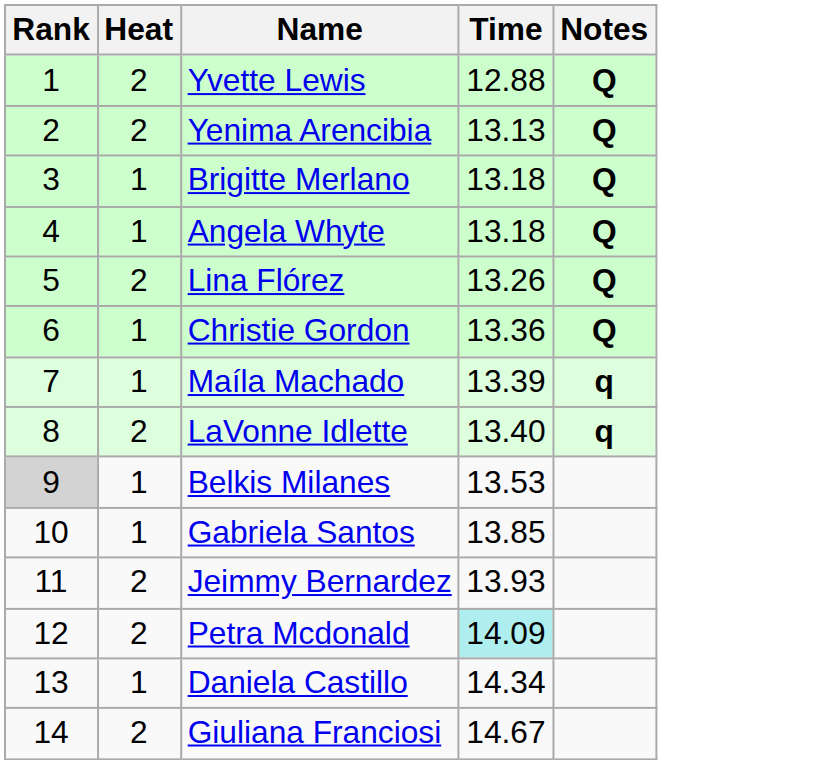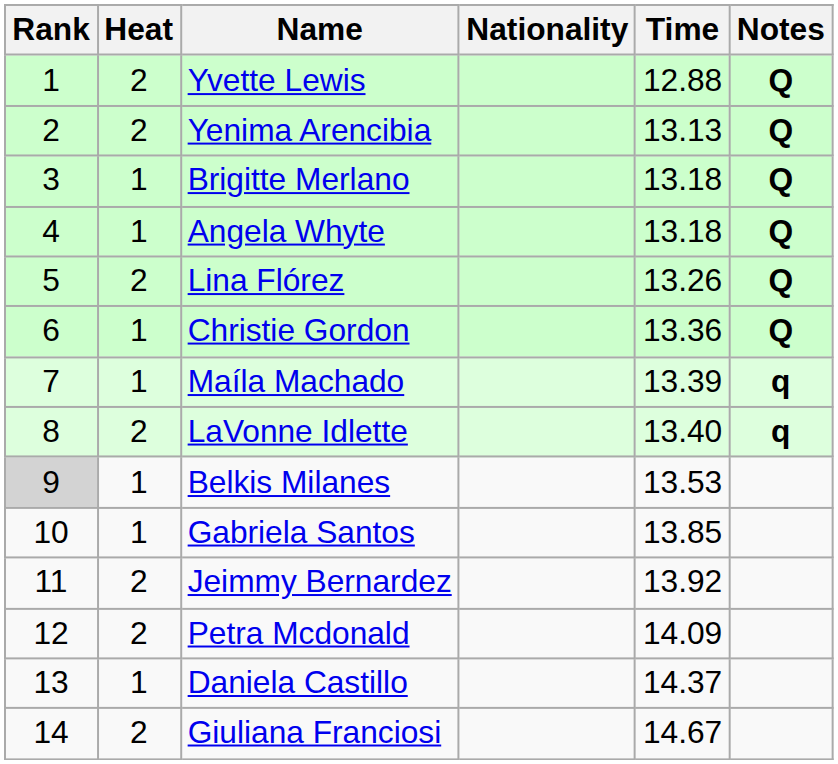 <table class="wikitable sortable" style="text-align:center">
 <tr>
 <th>Rank</th>
 <th>Heat</th>
 <th>Name</th>
+<th>Nationality</th>
 <th>Time</th>
 <th>Notes</th>
 </tr>
 <tr bgcolor=ccffcc>
 <td>1</td>
 <td>2</td>
 <td align=left><a href='#'>Yvette Lewis</a></td>
+<td align=left></td>
 <td>12.88</td>
 <td><strong>Q</strong></td>
 </tr>
 <tr bgcolor=ccffcc>
 <td>2</td>
 <td>2</td>
 <td align=left><a href='#'>Yenima Arencibia</a></td>
+<td align=left></td>
 <td>13.13</td>
 <td><strong>Q</strong></td>
 </tr>
 <tr bgcolor=ccffcc>
 <td>3</td>
 <td>1</td>
 <td align=left><a href='#'>Brigitte Merlano</a></td>
+<td align=left></td>
 <td>13.18</td>
 <td><strong>Q</strong></td>
 </tr>
 <tr bgcolor=ccffcc>
 <td>4</td>
 <td>1</td>
 <td align=left><a href='#'>Angela Whyte</a></td>
+<td align=left></td>
 <td>13.18</td>
 <td><strong>Q</strong></td>
 </tr>
 <tr bgcolor=ccffcc>
 <td>5</td>
 <td>2</td>
 <td align=left><a href='#'>Lina Flórez</a></td>
+<td align=left></td>
 <td>13.26</td>
 <td><strong>Q</strong></td>
 </tr>
 <tr bgcolor=ccffcc>
 <td>6</td>
 <td>1</td>
 <td align=left><a href='#'>Christie Gordon</a></td>
+<td align=left></td>
 <td>13.36</td>
 <td><strong>Q</strong></td>
 </tr>
 <tr bgcolor=ddffdd>
 <td>7</td>
 <td>1</td>
 <td align=left><a href='#'>Maíla Machado</a></td>
+<td align=left></td>
 <td>13.39</td>
 <td><strong>q</strong></td>
 </tr>
 <tr bgcolor=ddffdd>
 <td>8</td>
 <td>2</td>
 <td align=left><a href='#'>LaVonne Idlette</a></td>
+<td align=left></td>
 <td>13.40</td>
 <td><strong>q</strong></td>
 </tr>
 <tr>
 <td style="background: lightgrey;">9</td>
 <td>1</td>
 <td align=left><a href='#'>Belkis Milanes</a></td>
+<td align=left></td>
 <td>13.53</td>
 <td></td>
 </tr>
 <tr>
 <td>10</td>
 <td>1</td>
 <td align=left><a href='#'>Gabriela Santos</a></td>
+<td align=left></td>
 <td>13.85</td>
 <td></td>
 </tr>
 <tr>
 <td>11</td>
 <td>2</td>
 <td align=left><a href='#'>Jeimmy Bernardez</a></td>
-<td>13.93</td>
+<td align=left></td>
+<td>13.92</td>
 <td></td>
 </tr>
 <tr>
 <td>12</td>
 <td>2</td>
 <td align=left><a href='#'>Petra Mcdonald</a></td>
-<td style="background: paleturquoise;">14.09</td>
+<td align=left></td>
+<td>14.09</td>
 <td></td>
 </tr>
 <tr>
 <td>13</td>
 <td>1</td>
 <td align=left><a href='#'>Daniela Castillo</a></td>
-<td>14.34</td>
+<td align=left></td>
+<td>14.37</td>
 <td></td>
 </tr>
 <tr>
 <td>14</td>
 <td>2</td>
 <td align=left><a href='#'>Giuliana Franciosi</a></td>
+<td align=left></td>
 <td>14.67</td>
 <td></td>
 </tr>
 </table>
